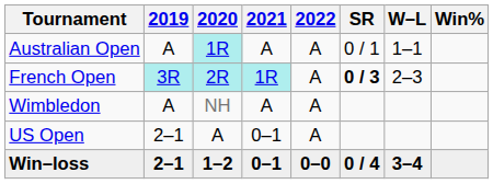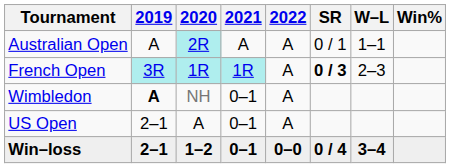 <table class="wikitable" style=text-align:center>
 <tr>
 <th>Tournament</th>
 <th><a href='#'>2019</a></th>
 <th><a href='#'>2020</a></th>
 <th><a href='#'>2021</a></th>
 <th><a href='#'>2022</a></th>
 <th>SR</th>
 <th>W–L</th>
 <th>Win%</th>
 </tr>
 <tr>
 <td align=left><a href='#'>Australian Open</a></td>
 <td>A</td>
-<td bgcolor=afeeee><a href='#'>1R</a></td>
+<td bgcolor=afeeee><a href='#'>2R</a></td>
 <td>A</td>
 <td>A</td>
 <td>0 / 1</td>
 <td>1–1</td>
 <td></td>
 </tr>
 <tr>
 <td align=left><a href='#'>French Open</a></td>
 <td bgcolor=afeeee><a href='#'>3R</a></td>
-<td bgcolor=afeeee><a href='#'>2R</a></td>
+<td bgcolor=afeeee><a href='#'>1R</a></td>
 <td bgcolor=afeeee><a href='#'>1R</a></td>
 <td>A</td>
 <td><strong>0 / 3</strong></td>
 <td>2–3</td>
 <td></td>
 </tr>
 <tr>
 <td align=left><a href='#'>Wimbledon</a></td>
-<td>A</td>
+<td><strong>A</strong></td>
 <td style=color:#767676>NH</td>
-<td>A</td>
+<td>0–1</td>
 <td>A</td>
 <td></td>
 <td></td>
 <td></td>
 </tr>
 <tr>
 <td align=left><a href='#'>US Open</a></td>
 <td>2–1</td>
 <td>A</td>
 <td>0–1</td>
 <td>A</td>
 <td></td>
 <td></td>
 <td></td>
 </tr>
 <tr style=background:#efefef;font-weight:bold>
 <td align=left>Win–loss</td>
 <td>2–1</td>
 <td>1–2</td>
 <td>0–1</td>
 <td>0–0</td>
 <td>0 / 4</td>
 <td>3–4</td>
 <td></td>
 </tr>
 </table>
